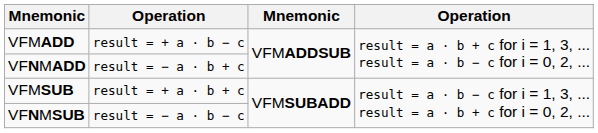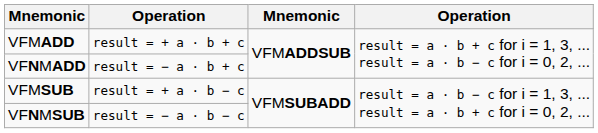 <table class="wikitable">
 <tr>
 <th>Mnemonic</th>
 <th>Operation</th>
 <th>Mnemonic</th>
 <th>Operation</th>
 </tr>
 <tr>
 <td>VFM<strong>ADD</strong></td>
-<td><code>result = + a · b − c</code></td>
+<td><code>result = + a · b + c</code></td>
 <td rowspan="2">VFM<strong>ADDSUB</strong></td>
 <td rowspan="2"><code>result = a · b + c</code>  for i = 1, 3, ...<br> <code>result = a · b − c</code>  for i = 0, 2, ...</td>
 </tr>
 <tr>
 <td>VF<strong>N</strong>M<strong>ADD</strong></td>
 <td><code>result = − a · b + c</code></td>
 </tr>
 <tr>
 <td>VFM<strong>SUB</strong></td>
-<td><code>result = + a · b + c</code></td>
+<td><code>result = + a · b − c</code></td>
 <td rowspan="2">VFM<strong>SUBADD</strong></td>
 <td rowspan="2"><code>result = a · b − c</code>  for i = 1, 3, ...<br> <code>result = a · b + c</code>  for i = 0, 2, ...</td>
 </tr>
 <tr>
 <td>VF<strong>N</strong>M<strong>SUB</strong></td>
 <td><code>result = − a · b − c</code></td>
 </tr>
 </table>
